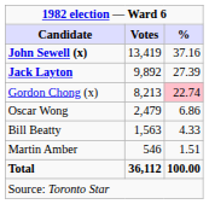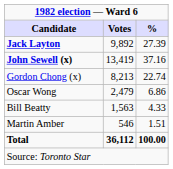 <table class="wikitable sortable">
 <tr>
 <td colspan="3" style="text-align:center;"><strong><a href='#'>1982 election</a> — Ward 6</strong></td>
 </tr>
 <tr>
 <th style="background:#ddf; width:150px;">Candidate</th>
 <th style="background:#ddf;">Votes</th>
 <th style="background:#ddf;">%</th>
 </tr>
 <tr>
+<td><strong><a href='#'>Jack Layton</a></strong></td>
+<td align="right">9,892</td>
+<td align="right">27.39</td>
+</tr>
+<tr>
 <td><strong><a href='#'>John Sewell</a> (x)</strong></td>
 <td align="right">13,419</td>
 <td align="right">37.16</td>
 </tr>
 <tr>
-<td><strong><a href='#'>Jack Layton</a></strong></td>
-<td align="right">9,892</td>
-<td align="right">27.39</td>
-</tr>
-<tr>
 <td><a href='#'>Gordon Chong</a> (x)</td>
 <td align="right">8,213</td>
-<td align="right" style="background: pink;">22.74</td>
+<td align="right">22.74</td>
 </tr>
 <tr>
 <td>Oscar Wong</td>
 <td align="right">2,479</td>
 <td align="right">6.86</td>
 </tr>
 <tr>
 <td>Bill Beatty</td>
 <td align="right">1,563</td>
 <td align="right">4.33</td>
 </tr>
 <tr>
 <td>Martin Amber</td>
 <td align="right">546</td>
 <td align="right">1.51</td>
 </tr>
 <tr>
 <td><strong>Total</strong></td>
 <td align="right"><strong>36,112</strong></td>
 <td align="right"><strong>100.00</strong></td>
 </tr>
 <tr>
 <td colspan="3">Source: <em>Toronto Star</em></td>
 </tr>
 </table>
